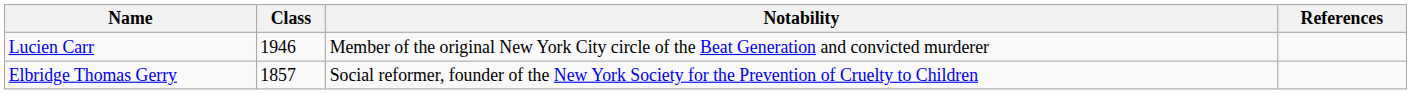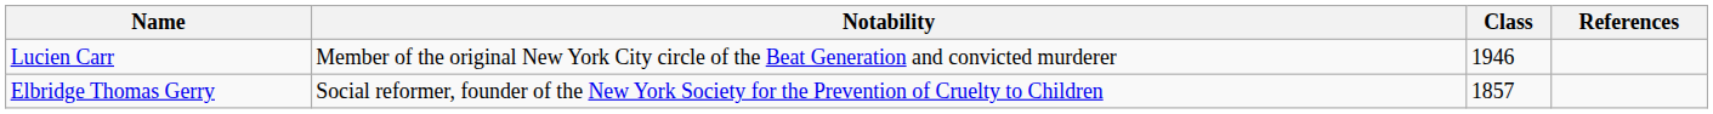 <table class="wikitable sortable" style="width:100%;">
 <tr>
 <th>Name</th>
+<th>Notability</th>
 <th>Class</th>
-<th>Notability</th>
 <th>References</th>
 </tr>
 <tr>
 <td><a href='#'>Lucien Carr</a></td>
+<td>Member of the original New York City circle of the <a href='#'>Beat Generation</a> and convicted murderer</td>
 <td>1946</td>
-<td>Member of the original New York City circle of the <a href='#'>Beat Generation</a> and convicted murderer</td>
 <td></td>
 </tr>
 <tr>
 <td><a href='#'>Elbridge Thomas Gerry</a></td>
+<td>Social reformer, founder of the <a href='#'>New York Society for the Prevention of Cruelty to Children</a></td>
 <td>1857</td>
-<td>Social reformer, founder of the <a href='#'>New York Society for the Prevention of Cruelty to Children</a></td>
 <td></td>
 </tr>
 </table>
